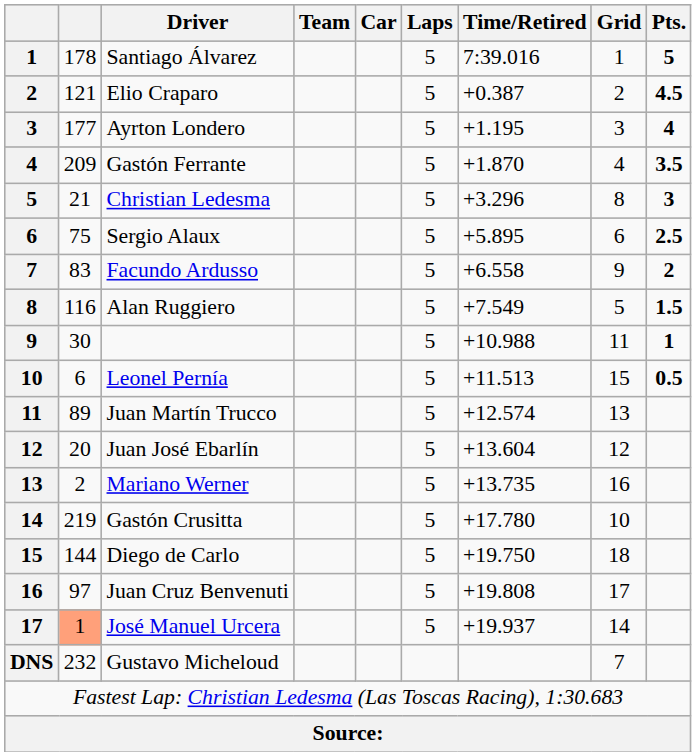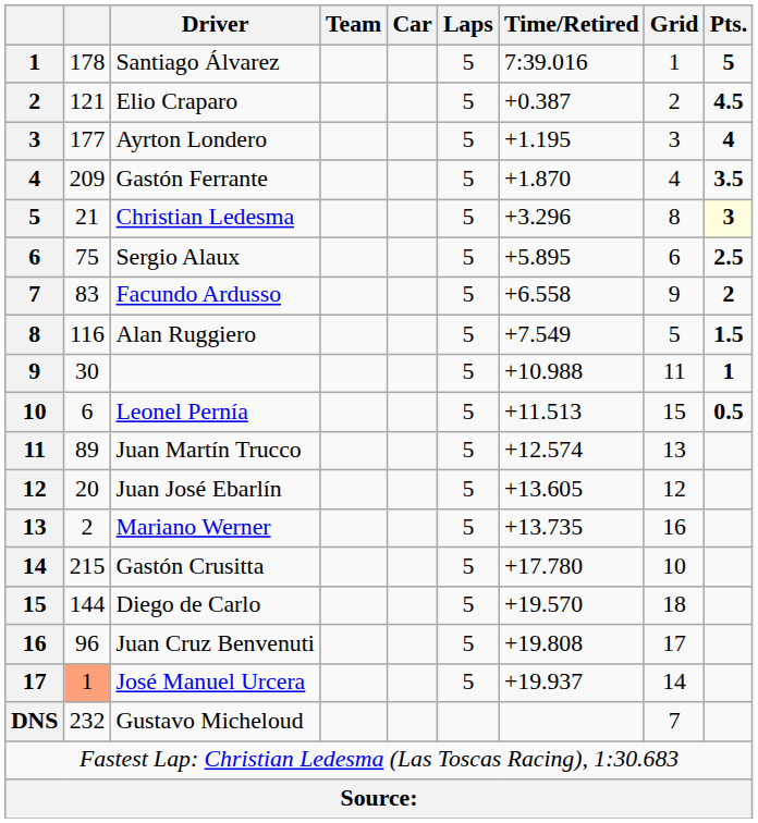 <table class="wikitable" style="font-size: 86%">
 <tr>
 <th></th>
 <th></th>
 <th>Driver</th>
 <th>Team</th>
 <th>Car</th>
 <th>Laps</th>
 <th>Time/Retired</th>
 <th>Grid</th>
 <th>Pts.</th>
 </tr>
 <tr>
 <th>1</th>
 <td align=center>178</td>
 <td> Santiago Álvarez</td>
 <td></td>
 <td></td>
 <td align=center>5</td>
 <td>7:39.016</td>
 <td align=center>1</td>
 <td align=center><strong>5</strong></td>
 </tr>
 <tr>
 <th>2</th>
 <td align=center>121</td>
 <td> Elio Craparo</td>
 <td></td>
 <td></td>
 <td align=center>5</td>
 <td>+0.387</td>
 <td align=center>2</td>
 <td align=center><strong>4.5</strong></td>
 </tr>
 <tr>
 <th>3</th>
 <td align=center>177</td>
 <td> Ayrton Londero</td>
 <td></td>
 <td></td>
 <td align=center>5</td>
 <td>+1.195</td>
 <td align=center>3</td>
 <td align=center><strong>4</strong></td>
 </tr>
 <tr>
 <th>4</th>
 <td align=center>209</td>
 <td> Gastón Ferrante</td>
 <td></td>
 <td></td>
 <td align=center>5</td>
 <td>+1.870</td>
 <td align=center>4</td>
 <td align=center><strong>3.5</strong></td>
 </tr>
 <tr>
 <th>5</th>
 <td align=center>21</td>
 <td> <a href='#'>Christian Ledesma</a></td>
 <td></td>
 <td></td>
 <td align=center>5</td>
 <td>+3.296</td>
 <td align=center>8</td>
-<td align=center><strong>3</strong></td>
+<td align=center style="background: lightyellow;"><strong>3</strong></td>
 </tr>
 <tr>
 <th>6</th>
 <td align=center>75</td>
 <td> Sergio Alaux</td>
 <td></td>
 <td></td>
 <td align=center>5</td>
 <td>+5.895</td>
 <td align=center>6</td>
 <td align=center><strong>2.5</strong></td>
 </tr>
 <tr>
 <th>7</th>
 <td align=center>83</td>
 <td> <a href='#'>Facundo Ardusso</a></td>
 <td></td>
 <td></td>
 <td align=center>5</td>
 <td>+6.558</td>
 <td align=center>9</td>
 <td align=center><strong>2</strong></td>
 </tr>
 <tr>
 <th>8</th>
 <td align=center>116</td>
 <td> Alan Ruggiero</td>
 <td></td>
 <td></td>
 <td align=center>5</td>
 <td>+7.549</td>
 <td align=center>5</td>
 <td align=center><strong>1.5</strong></td>
 </tr>
 <tr>
 <th>9</th>
 <td align=center>30</td>
 <td></td>
 <td></td>
 <td></td>
 <td align=center>5</td>
 <td>+10.988</td>
 <td align=center>11</td>
 <td align=center><strong>1</strong></td>
 </tr>
 <tr>
 <th>10</th>
 <td align=center>6</td>
 <td> <a href='#'>Leonel Pernía</a></td>
 <td></td>
 <td></td>
 <td align=center>5</td>
 <td>+11.513</td>
 <td align=center>15</td>
 <td align=center><strong>0.5</strong></td>
 </tr>
 <tr>
 <th>11</th>
 <td align=center>89</td>
 <td> Juan Martín Trucco</td>
 <td></td>
 <td></td>
 <td align=center>5</td>
 <td>+12.574</td>
 <td align=center>13</td>
 <td align=center></td>
 </tr>
 <tr>
 <th>12</th>
 <td align=center>20</td>
 <td> Juan José Ebarlín</td>
 <td></td>
 <td></td>
 <td align=center>5</td>
-<td>+13.604</td>
+<td>+13.605</td>
 <td align=center>12</td>
 <td align=center></td>
 </tr>
 <tr>
 <th>13</th>
 <td align="center">2</td>
 <td> <a href='#'>Mariano Werner</a></td>
 <td></td>
 <td></td>
 <td align=center>5</td>
 <td>+13.735</td>
 <td align=center>16</td>
 <td align=center></td>
 </tr>
 <tr>
 <th>14</th>
-<td align=center>219</td>
+<td align=center>215</td>
 <td> Gastón Crusitta</td>
 <td></td>
 <td></td>
 <td align=center>5</td>
 <td>+17.780</td>
 <td align=center>10</td>
 <td align=center></td>
 </tr>
 <tr>
 <th>15</th>
 <td align=center>144</td>
 <td> Diego de Carlo</td>
 <td></td>
 <td></td>
 <td align=center>5</td>
-<td>+19.750</td>
+<td>+19.570</td>
 <td align=center>18</td>
 <td align=center></td>
 </tr>
 <tr>
 <th>16</th>
-<td align=center>97</td>
+<td align=center>96</td>
 <td> Juan Cruz Benvenuti</td>
 <td></td>
 <td></td>
 <td align=center>5</td>
 <td>+19.808</td>
 <td align=center>17</td>
 <td align=center></td>
 </tr>
 <tr>
 <th>17</th>
 <td align=center style="background: lightsalmon;">1</td>
 <td> <a href='#'>José Manuel Urcera</a></td>
 <td></td>
 <td></td>
 <td align=center>5</td>
 <td>+19.937</td>
 <td align=center>14</td>
 <td align=center></td>
 </tr>
 <tr>
 <th>DNS</th>
 <td align=center>232</td>
 <td> Gustavo Micheloud</td>
 <td></td>
 <td></td>
 <td align=center></td>
 <td></td>
 <td align=center>7</td>
 <td align=center></td>
 </tr>
 <tr>
 <td colspan=9 align=center><em>Fastest Lap: <a href='#'>Christian Ledesma</a> (Las Toscas Racing), 1:30.683</em></td>
 </tr>
 <tr>
 <th colspan=9>Source:</th>
 </tr>
 </table>
